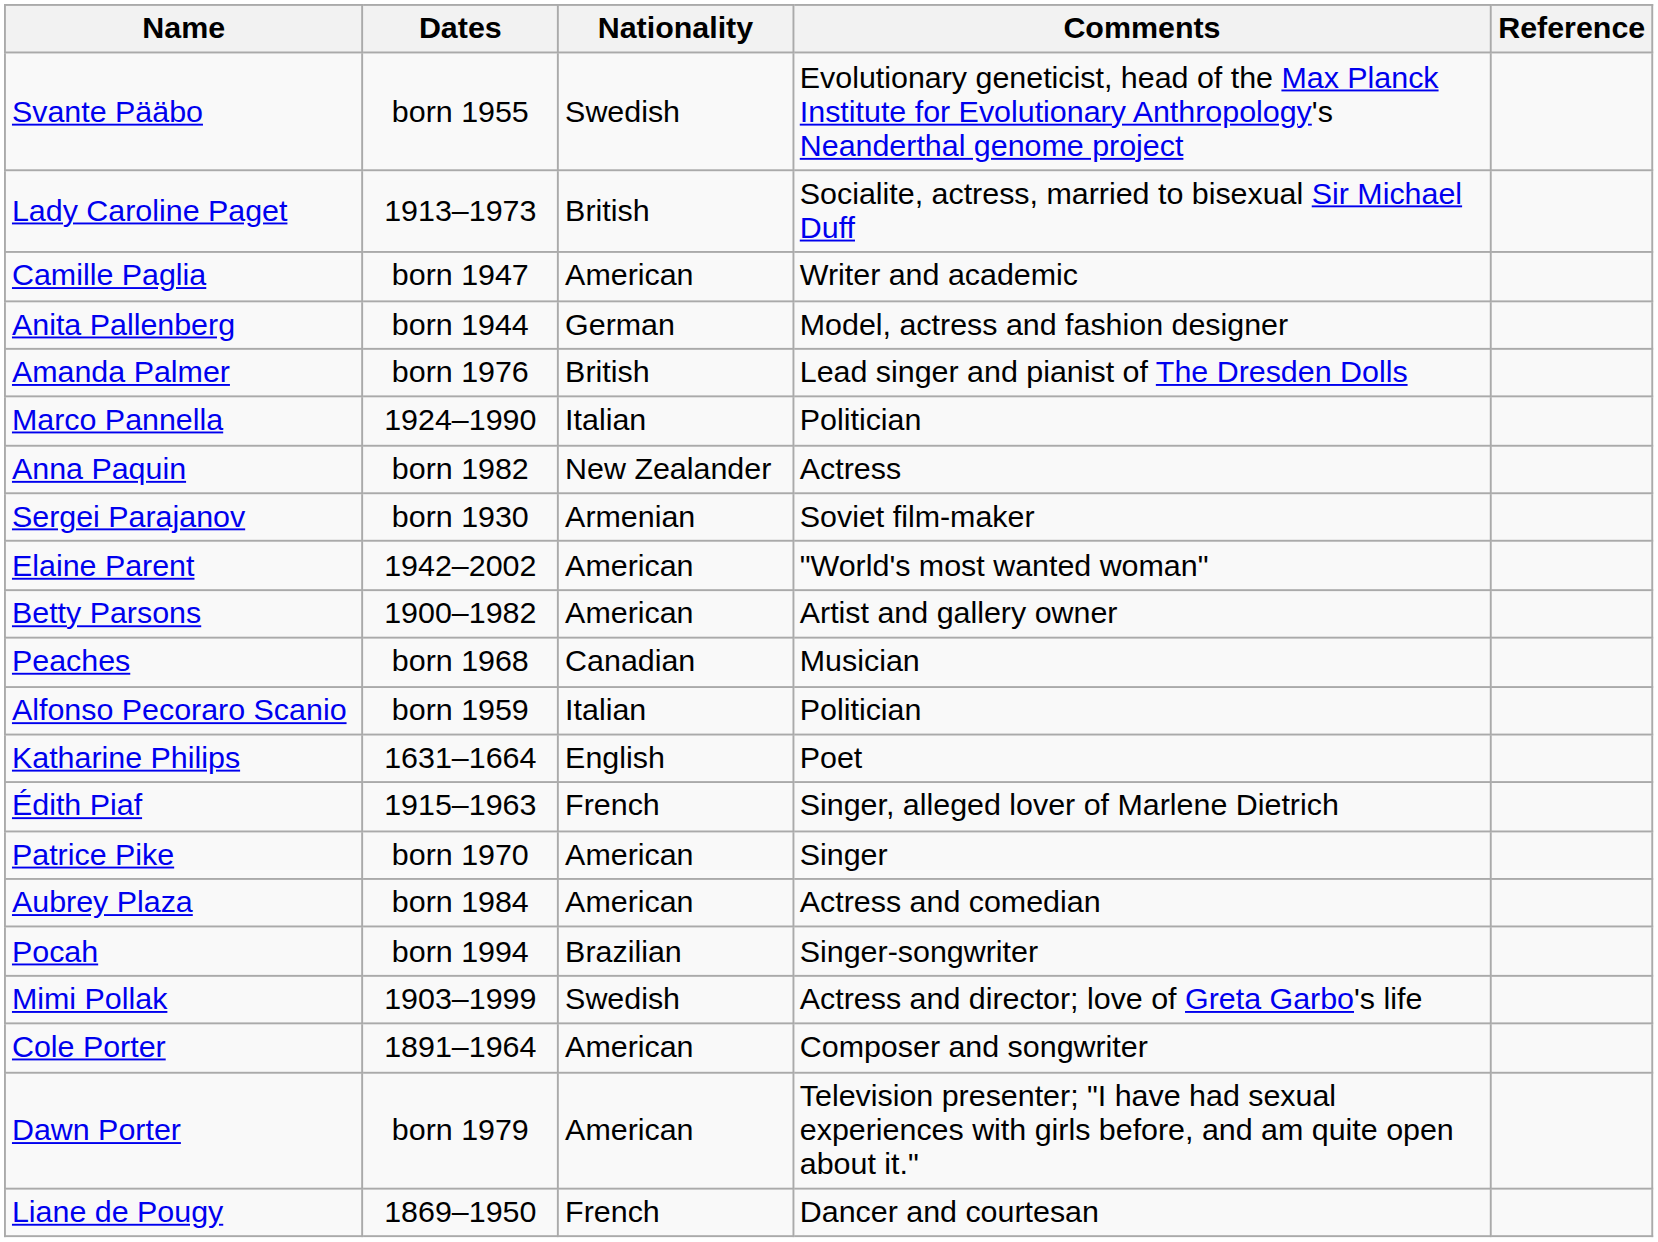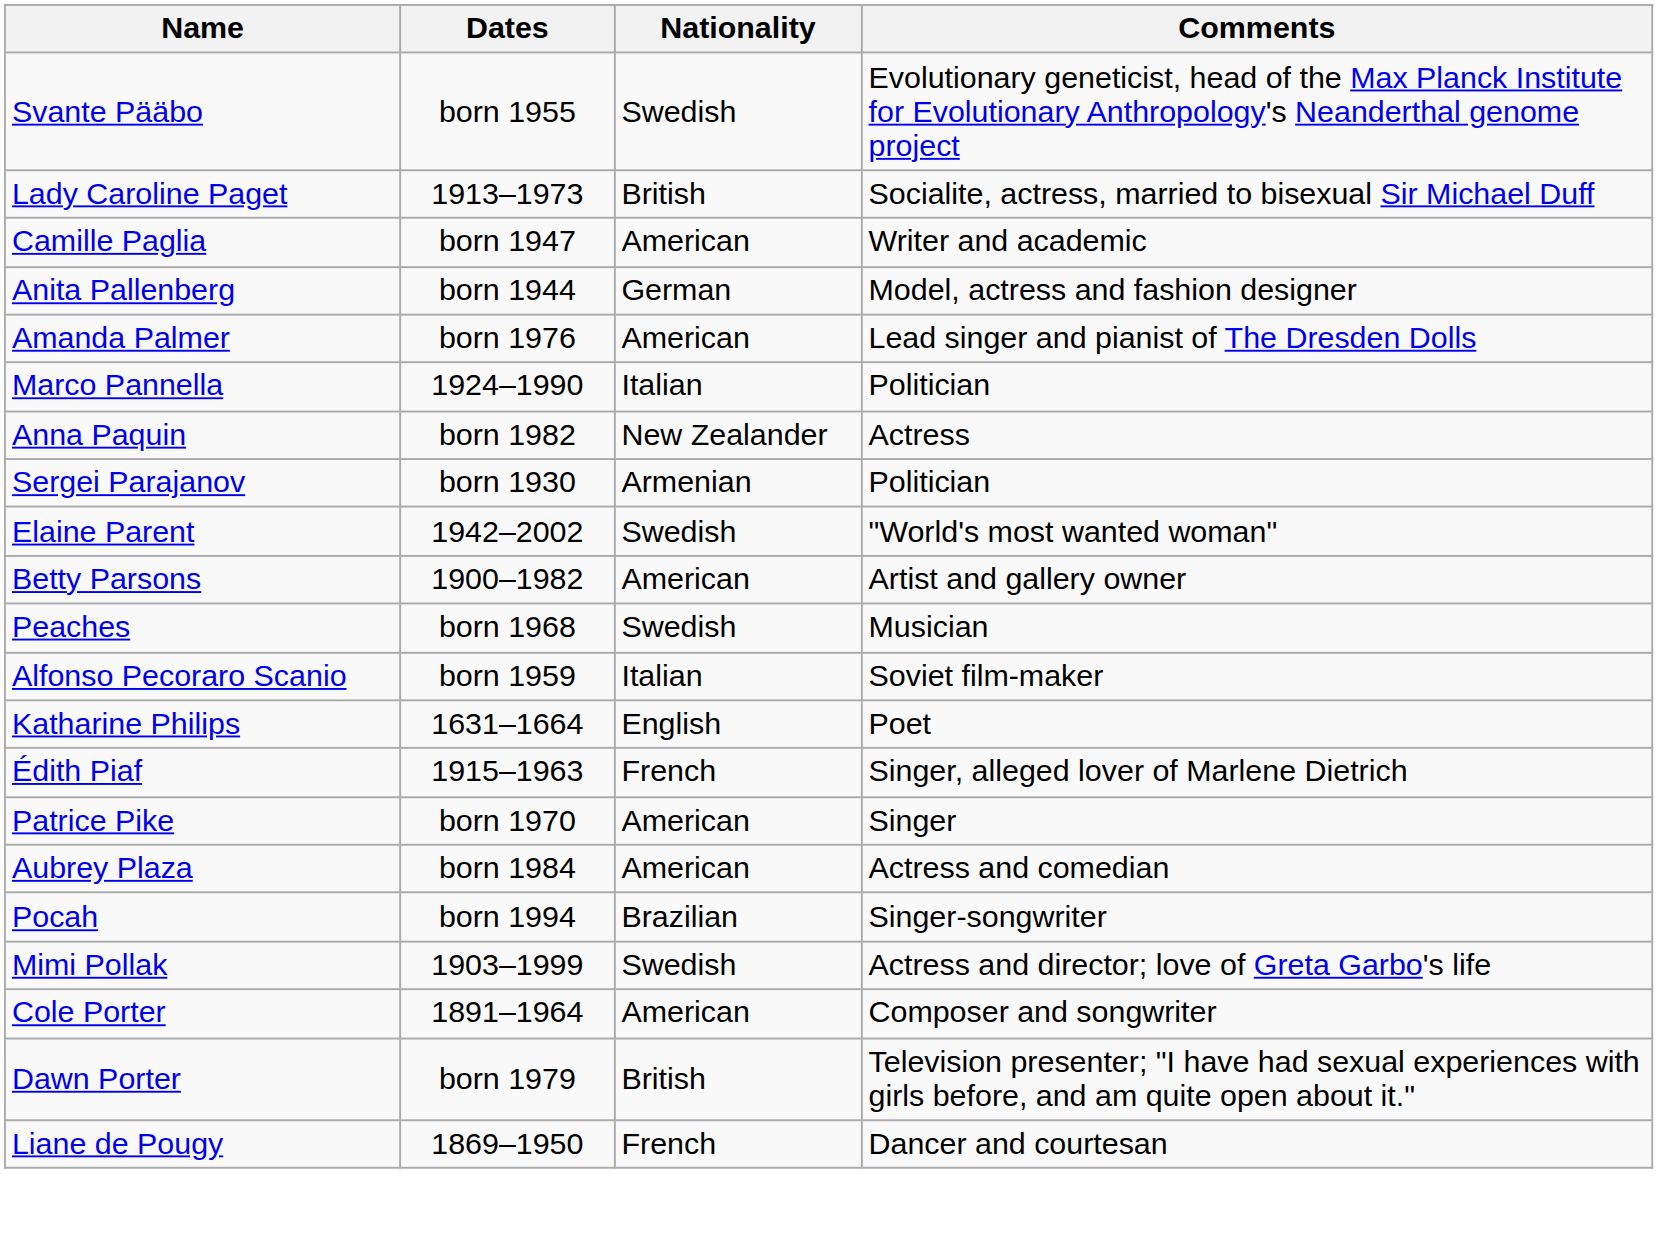 <table class="wikitable sortable plainrowheaders">
 <tr>
 <th style="width:24%;">Name</th>
 <th style="width:13%;">Dates</th>
 <th style="width:15%;">Nationality</th>
 <th style="width:50%;">Comments</th>
-<th style="width:3%;">Reference</th>
 </tr>
 <tr>
 <td><a href='#'>Svante Pääbo</a></td>
 <td align=center>born 1955</td>
 <td>Swedish</td>
 <td>Evolutionary geneticist, head of the <a href='#'>Max Planck Institute for Evolutionary Anthropology</a>'s <a href='#'>Neanderthal genome project</a></td>
-<td></td>
 </tr>
 <tr>
 <td><a href='#'>Lady Caroline Paget</a></td>
 <td align=center>1913–1973</td>
 <td>British</td>
 <td>Socialite, actress, married to bisexual <a href='#'>Sir Michael Duff</a></td>
-<td></td>
 </tr>
 <tr>
 <td><a href='#'>Camille Paglia</a></td>
 <td align=center>born 1947</td>
 <td>American</td>
 <td>Writer and academic</td>
-<td></td>
 </tr>
 <tr>
 <td><a href='#'>Anita Pallenberg</a></td>
 <td align=center>born 1944</td>
 <td>German</td>
 <td>Model, actress and fashion designer</td>
-<td></td>
 </tr>
 <tr>
 <td><a href='#'>Amanda Palmer</a></td>
 <td align=center>born 1976</td>
-<td>British</td>
+<td>American</td>
 <td>Lead singer and pianist of <a href='#'>The Dresden Dolls</a></td>
-<td></td>
 </tr>
 <tr>
 <td><a href='#'>Marco Pannella</a></td>
 <td align=center>1924–1990</td>
 <td>Italian</td>
 <td>Politician</td>
-<td></td>
 </tr>
 <tr>
 <td><a href='#'>Anna Paquin</a></td>
 <td align=center>born 1982</td>
 <td>New Zealander</td>
 <td>Actress</td>
-<td></td>
 </tr>
 <tr>
 <td><a href='#'>Sergei Parajanov</a></td>
 <td align=center>born 1930</td>
 <td>Armenian</td>
-<td>Soviet film-maker</td>
-<td></td>
+<td>Politician</td>
 </tr>
 <tr>
 <td><a href='#'>Elaine Parent</a></td>
 <td align=center>1942–2002</td>
-<td>American</td>
+<td>Swedish</td>
 <td>"World's most wanted woman"</td>
-<td></td>
 </tr>
 <tr>
 <td><a href='#'>Betty Parsons</a></td>
 <td align=center>1900–1982</td>
 <td>American</td>
 <td>Artist and gallery owner</td>
-<td></td>
 </tr>
 <tr>
 <td><a href='#'>Peaches</a></td>
 <td align=center>born 1968</td>
-<td>Canadian</td>
+<td>Swedish</td>
 <td>Musician</td>
-<td></td>
 </tr>
 <tr>
 <td><a href='#'>Alfonso Pecoraro Scanio</a></td>
 <td align=center>born 1959</td>
 <td>Italian</td>
-<td>Politician</td>
-<td></td>
+<td>Soviet film-maker</td>
 </tr>
 <tr>
 <td><a href='#'>Katharine Philips</a></td>
 <td align=center>1631–1664</td>
 <td>English</td>
 <td>Poet</td>
-<td></td>
 </tr>
 <tr>
 <td><a href='#'>Édith Piaf</a></td>
 <td align=center>1915–1963</td>
 <td>French</td>
 <td>Singer, alleged lover of Marlene Dietrich</td>
-<td></td>
 </tr>
 <tr>
 <td><a href='#'>Patrice Pike</a></td>
 <td align=center>born 1970</td>
 <td>American</td>
 <td>Singer</td>
-<td></td>
 </tr>
 <tr>
 <td><a href='#'>Aubrey Plaza</a></td>
 <td align=center>born 1984</td>
 <td>American</td>
 <td>Actress and comedian</td>
-<td></td>
 </tr>
 <tr>
 <td><a href='#'>Pocah</a></td>
 <td align=center>born 1994</td>
 <td>Brazilian</td>
 <td>Singer-songwriter</td>
-<td></td>
 </tr>
 <tr>
 <td><a href='#'>Mimi Pollak</a></td>
 <td align=center>1903–1999</td>
 <td>Swedish</td>
 <td>Actress and director; love of <a href='#'>Greta Garbo</a>'s life</td>
-<td></td>
 </tr>
 <tr>
 <td><a href='#'>Cole Porter</a></td>
 <td align=center>1891–1964</td>
 <td>American</td>
 <td>Composer and songwriter</td>
-<td></td>
 </tr>
 <tr>
 <td><a href='#'>Dawn Porter</a></td>
 <td align=center>born 1979</td>
-<td>American</td>
+<td>British</td>
 <td>Television presenter; "I have had sexual experiences with girls before, and am quite open about it."</td>
-<td></td>
 </tr>
 <tr>
 <td><a href='#'>Liane de Pougy</a></td>
 <td align=center>1869–1950</td>
 <td>French</td>
 <td>Dancer and courtesan</td>
-<td></td>
 </tr>
 </table>
